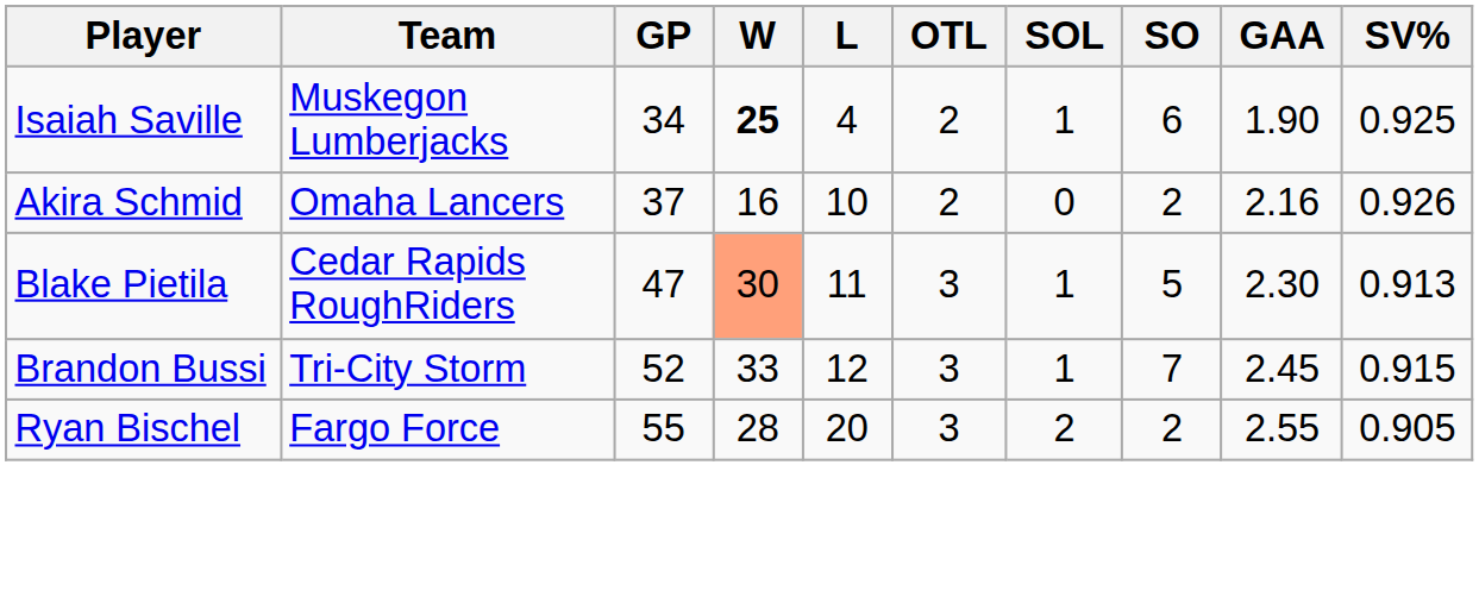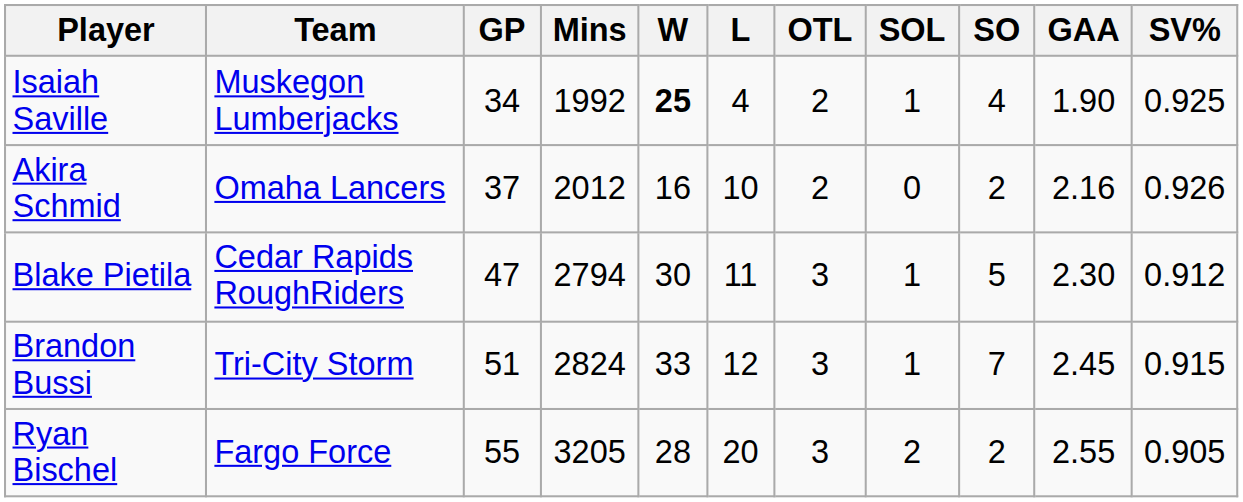 <table class="wikitable sortable" style="text-align: center">
 <tr>
 <td class="unsortable" align=center bgcolor=#F2F2F2 style="width: 15em"><strong>Player</strong></td>
 <th style="width: 15em">Team</th>
 <th style="width: 4em">GP</th>
+<th style="width: 4em">Mins</th>
 <th style="width: 4em">W</th>
 <th style="width: 4em">L</th>
 <th style="width: 4em">OTL</th>
 <th style="width: 4em">SOL</th>
 <th style="width: 4em">SO</th>
 <th style="width: 4em">GAA</th>
 <th style="width: 4em">SV%</th>
 </tr>
 <tr>
 <td align=left><a href='#'>Isaiah Saville</a></td>
 <td align=left><a href='#'>Muskegon Lumberjacks</a></td>
 <td>34</td>
+<td>1992</td>
 <td><strong>25</strong></td>
 <td>4</td>
 <td>2</td>
 <td>1</td>
-<td>6</td>
+<td>4</td>
 <td>1.90</td>
 <td>0.925</td>
 </tr>
 <tr>
 <td align=left><a href='#'>Akira Schmid</a></td>
 <td align=left><a href='#'>Omaha Lancers</a></td>
 <td>37</td>
+<td>2012</td>
 <td>16</td>
 <td>10</td>
 <td>2</td>
 <td>0</td>
 <td>2</td>
 <td>2.16</td>
 <td>0.926</td>
 </tr>
 <tr>
 <td align=left><a href='#'>Blake Pietila</a></td>
 <td align=left><a href='#'>Cedar Rapids RoughRiders</a></td>
 <td>47</td>
-<td style="background: lightsalmon;">30</td>
+<td>2794</td>
+<td>30</td>
 <td>11</td>
 <td>3</td>
 <td>1</td>
 <td>5</td>
 <td>2.30</td>
-<td>0.913</td>
+<td>0.912</td>
 </tr>
 <tr>
 <td align=left><a href='#'>Brandon Bussi</a></td>
 <td align=left><a href='#'>Tri-City Storm</a></td>
-<td>52</td>
+<td>51</td>
+<td>2824</td>
 <td>33</td>
 <td>12</td>
 <td>3</td>
 <td>1</td>
 <td>7</td>
 <td>2.45</td>
 <td>0.915</td>
 </tr>
 <tr>
 <td align=left><a href='#'>Ryan Bischel</a></td>
 <td align=left><a href='#'>Fargo Force</a></td>
 <td>55</td>
+<td>3205</td>
 <td>28</td>
 <td>20</td>
 <td>3</td>
 <td>2</td>
 <td>2</td>
 <td>2.55</td>
 <td>0.905</td>
 </tr>
 </table>
